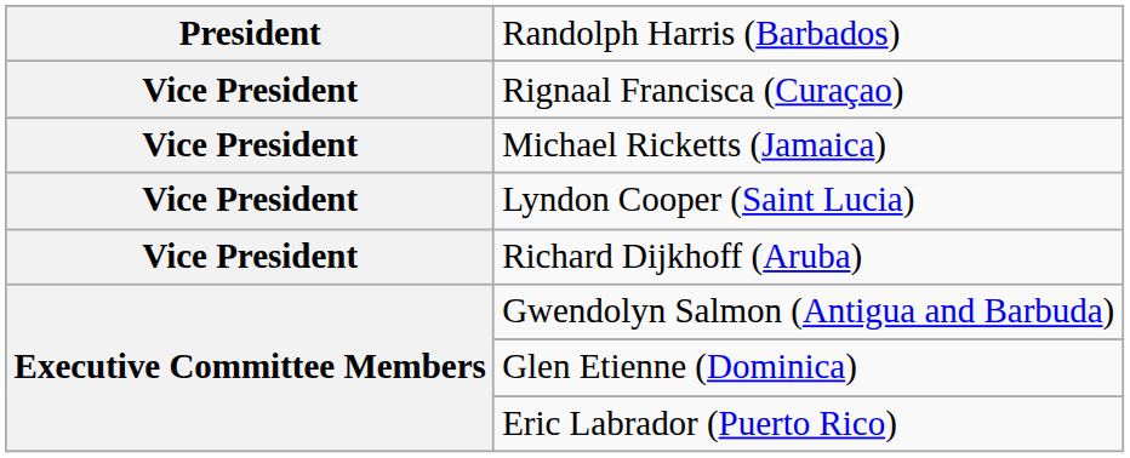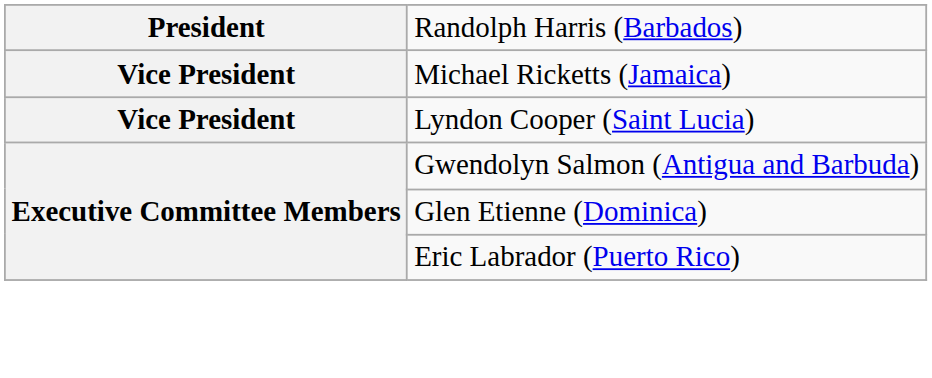 <table class="wikitable">
 <tr>
 <th>President</th>
 <td>Randolph Harris (<a href='#'>Barbados</a>)</td>
-</tr>
-<tr>
-<th>Vice President</th>
-<td>Rignaal Francisca (<a href='#'>Curaçao</a>)</td>
 </tr>
 <tr>
 <th>Vice President</th>
 <td>Michael Ricketts (<a href='#'>Jamaica</a>)</td>
 </tr>
 <tr>
 <th>Vice President</th>
 <td>Lyndon Cooper (<a href='#'>Saint Lucia</a>)</td>
-</tr>
-<tr>
-<th>Vice President</th>
-<td>Richard Dijkhoff (<a href='#'>Aruba</a>)</td>
 </tr>
 <tr>
 <th rowspan="3">Executive Committee Members</th>
 <td>Gwendolyn Salmon (<a href='#'>Antigua and Barbuda</a>)</td>
 </tr>
 <tr>
 <td>Glen Etienne (<a href='#'>Dominica</a>)</td>
 </tr>
 <tr>
 <td>Eric Labrador (<a href='#'>Puerto Rico</a>)</td>
 </tr>
 </table>
